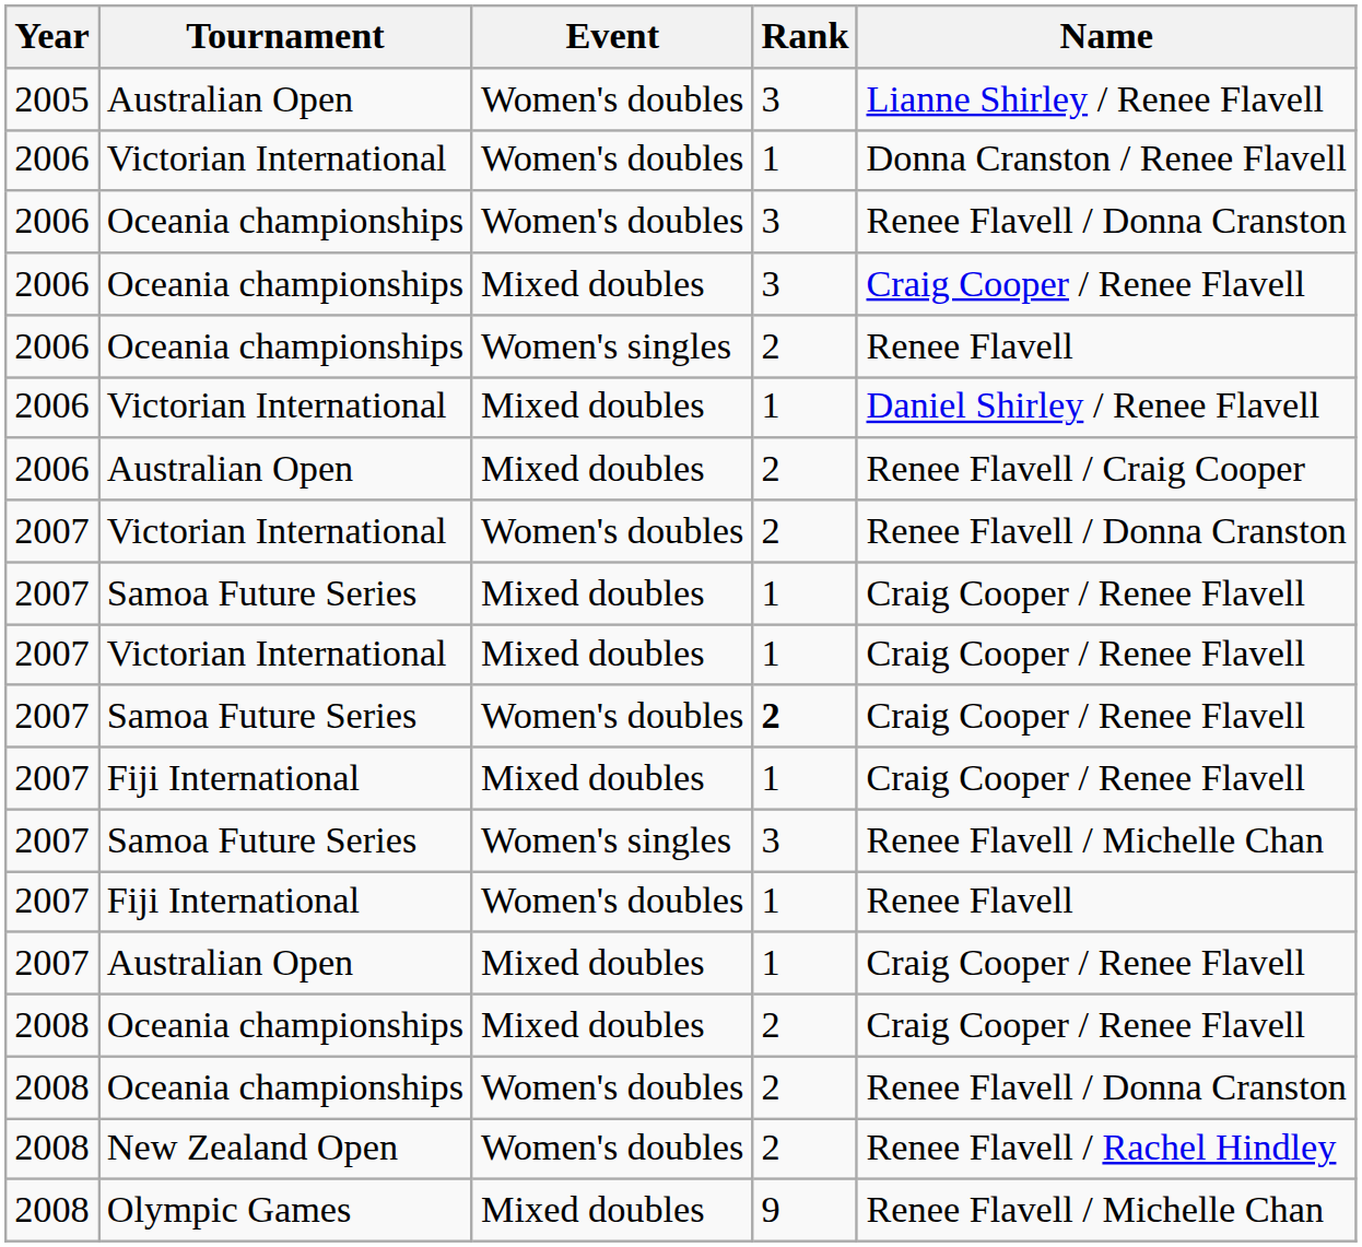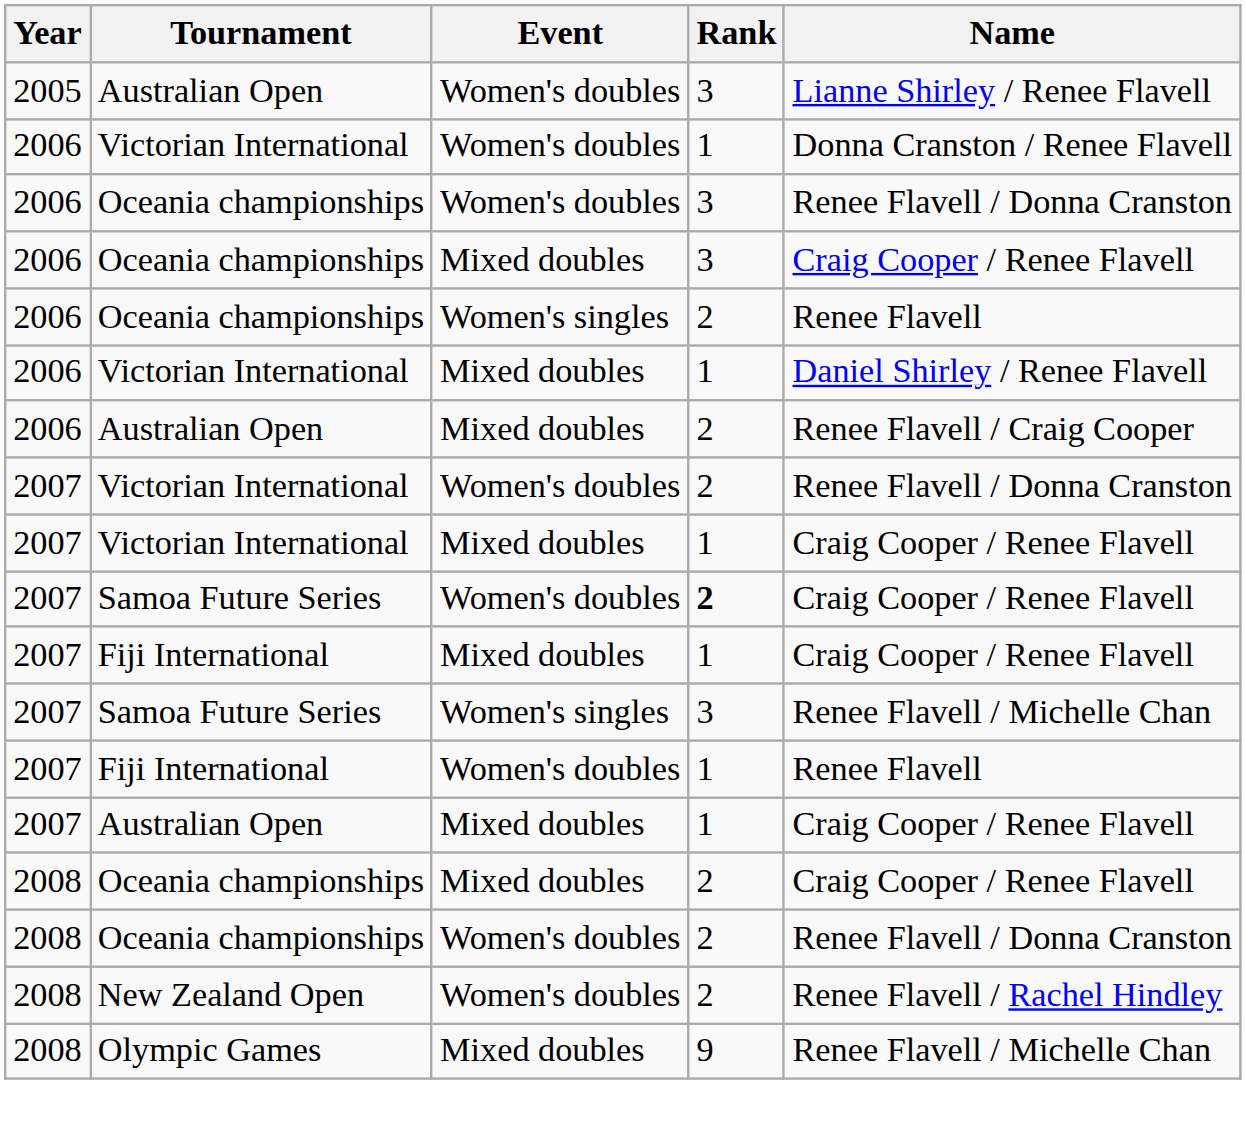 <table class=wikitable style=font-size:90%;>
 <tr>
 <th>Year</th>
 <th>Tournament</th>
 <th>Event</th>
 <th>Rank</th>
 <th>Name</th>
 </tr>
 <tr>
 <td>2005</td>
 <td>Australian Open</td>
 <td>Women's doubles</td>
 <td>3</td>
 <td><a href='#'>Lianne Shirley</a> / Renee Flavell</td>
 </tr>
 <tr>
 <td>2006</td>
 <td>Victorian International</td>
 <td>Women's doubles</td>
 <td>1</td>
 <td>Donna Cranston / Renee Flavell</td>
 </tr>
 <tr>
 <td>2006</td>
 <td>Oceania championships</td>
 <td>Women's doubles</td>
 <td>3</td>
 <td>Renee Flavell / Donna Cranston</td>
 </tr>
 <tr>
 <td>2006</td>
 <td>Oceania championships</td>
 <td>Mixed doubles</td>
 <td>3</td>
 <td><a href='#'>Craig Cooper</a> / Renee Flavell</td>
 </tr>
 <tr>
 <td>2006</td>
 <td>Oceania championships</td>
 <td>Women's singles</td>
 <td>2</td>
 <td>Renee Flavell</td>
 </tr>
 <tr>
 <td>2006</td>
 <td>Victorian International</td>
 <td>Mixed doubles</td>
 <td>1</td>
 <td><a href='#'>Daniel Shirley</a> / Renee Flavell</td>
 </tr>
 <tr>
 <td>2006</td>
 <td>Australian Open</td>
 <td>Mixed doubles</td>
 <td>2</td>
 <td>Renee Flavell / Craig Cooper</td>
 </tr>
 <tr>
 <td>2007</td>
 <td>Victorian International</td>
 <td>Women's doubles</td>
 <td>2</td>
 <td>Renee Flavell / Donna Cranston</td>
-</tr>
-<tr>
-<td>2007</td>
-<td>Samoa Future Series</td>
-<td>Mixed doubles</td>
-<td>1</td>
-<td>Craig Cooper / Renee Flavell</td>
 </tr>
 <tr>
 <td>2007</td>
 <td>Victorian International</td>
 <td>Mixed doubles</td>
 <td>1</td>
 <td>Craig Cooper / Renee Flavell</td>
 </tr>
 <tr>
 <td>2007</td>
 <td>Samoa Future Series</td>
 <td>Women's doubles</td>
 <td><strong>2</strong></td>
 <td>Craig Cooper / Renee Flavell</td>
 </tr>
 <tr>
 <td>2007</td>
 <td>Fiji International</td>
 <td>Mixed doubles</td>
 <td>1</td>
 <td>Craig Cooper / Renee Flavell</td>
 </tr>
 <tr>
 <td>2007</td>
 <td>Samoa Future Series</td>
 <td>Women's singles</td>
 <td>3</td>
 <td>Renee Flavell / Michelle Chan</td>
 </tr>
 <tr>
 <td>2007</td>
 <td>Fiji International</td>
 <td>Women's doubles</td>
 <td>1</td>
 <td>Renee Flavell</td>
 </tr>
 <tr>
 <td>2007</td>
 <td>Australian Open</td>
 <td>Mixed doubles</td>
 <td>1</td>
 <td>Craig Cooper / Renee Flavell</td>
 </tr>
 <tr>
 <td>2008</td>
 <td>Oceania championships</td>
 <td>Mixed doubles</td>
 <td>2</td>
 <td>Craig Cooper / Renee Flavell</td>
 </tr>
 <tr>
 <td>2008</td>
 <td>Oceania championships</td>
 <td>Women's doubles</td>
 <td>2</td>
 <td>Renee Flavell / Donna Cranston</td>
 </tr>
 <tr>
 <td>2008</td>
 <td>New Zealand Open</td>
 <td>Women's doubles</td>
 <td>2</td>
 <td>Renee Flavell / <a href='#'>Rachel Hindley</a></td>
 </tr>
 <tr>
 <td>2008</td>
 <td>Olympic Games</td>
 <td>Mixed doubles</td>
 <td>9</td>
 <td>Renee Flavell / Michelle Chan</td>
 </tr>
 </table>
